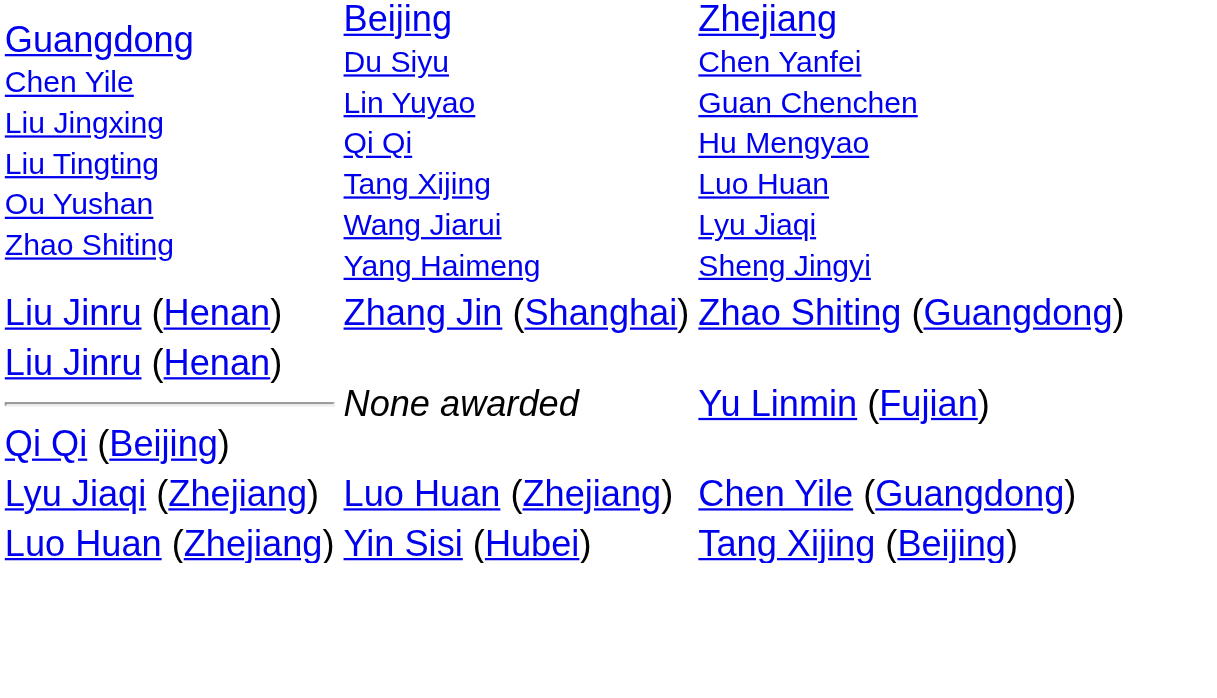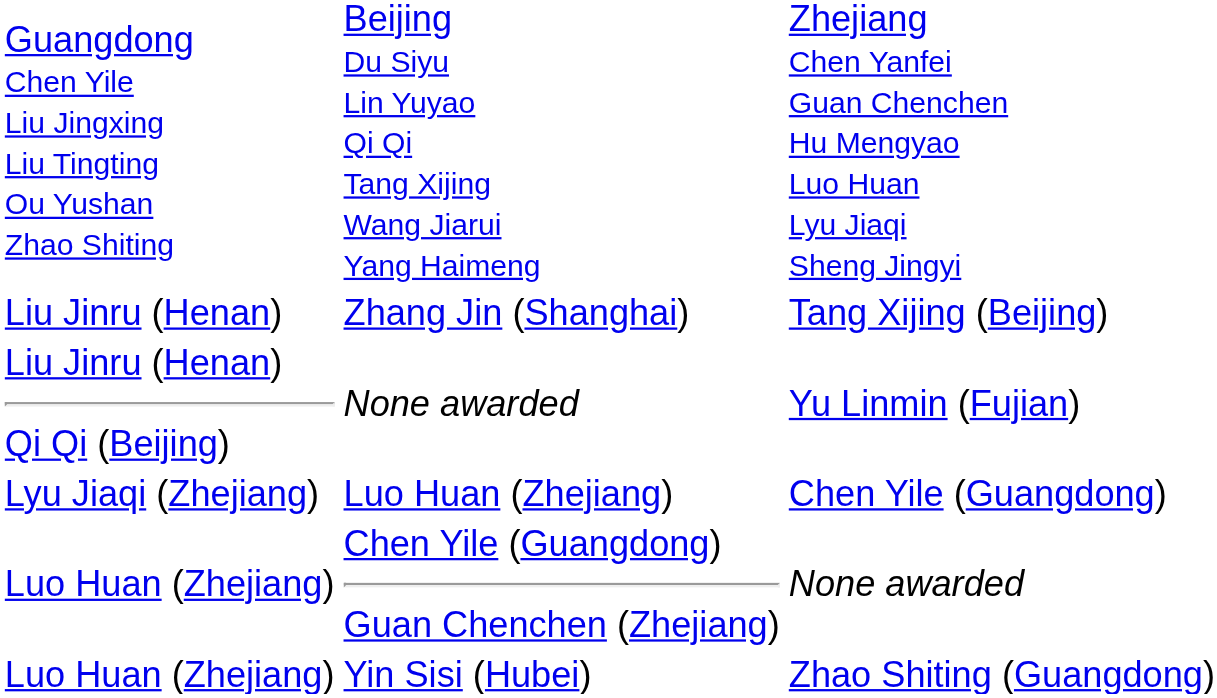 <table>
 <tr>
 <td></td>
 <td><a href='#'>Guangdong</a> <br><small> <a href='#'>Chen Yile</a> <br> <a href='#'>Liu Jingxing</a> <br> <a href='#'>Liu Tingting</a> <br> <a href='#'>Ou Yushan</a> <br> <a href='#'>Zhao Shiting</a></small></td>
 <td><a href='#'>Beijing</a> <br><small> <a href='#'>Du Siyu</a> <br> <a href='#'>Lin Yuyao</a> <br> <a href='#'>Qi Qi</a> <br> <a href='#'>Tang Xijing</a> <br> <a href='#'>Wang Jiarui</a> <br> <a href='#'>Yang Haimeng</a></small></td>
 <td><a href='#'>Zhejiang</a> <br><small> <a href='#'>Chen Yanfei</a> <br> <a href='#'>Guan Chenchen</a> <br> <a href='#'>Hu Mengyao</a> <br> <a href='#'>Luo Huan</a> <br> <a href='#'>Lyu Jiaqi</a> <br> <a href='#'>Sheng Jingyi</a></small></td>
 </tr>
 <tr>
 <td></td>
 <td><a href='#'>Liu Jinru</a> (<a href='#'>Henan</a>)</td>
 <td><a href='#'>Zhang Jin</a> (<a href='#'>Shanghai</a>)</td>
-<td><a href='#'>Zhao Shiting</a> (<a href='#'>Guangdong</a>)</td>
+<td><a href='#'>Tang Xijing</a> (<a href='#'>Beijing</a>)</td>
 </tr>
 <tr>
 <td></td>
 <td><a href='#'>Liu Jinru</a> (<a href='#'>Henan</a>)<hr><a href='#'>Qi Qi</a> (<a href='#'>Beijing</a>)</td>
 <td><em>None awarded</em></td>
 <td><a href='#'>Yu Linmin</a> (<a href='#'>Fujian</a>)</td>
 </tr>
 <tr>
 <td></td>
 <td><a href='#'>Lyu Jiaqi</a> (<a href='#'>Zhejiang</a>)</td>
 <td><a href='#'>Luo Huan</a> (<a href='#'>Zhejiang</a>)</td>
 <td><a href='#'>Chen Yile</a> (<a href='#'>Guangdong</a>)</td>
 </tr>
 <tr>
 <td></td>
 <td><a href='#'>Luo Huan</a> (<a href='#'>Zhejiang</a>)</td>
+<td><a href='#'>Chen Yile</a> (<a href='#'>Guangdong</a>)<hr><a href='#'>Guan Chenchen</a> (<a href='#'>Zhejiang</a>)</td>
+<td><em>None awarded</em></td>
+</tr>
+<tr>
+<td></td>
+<td><a href='#'>Luo Huan</a> (<a href='#'>Zhejiang</a>)</td>
 <td><a href='#'>Yin Sisi</a> (<a href='#'>Hubei</a>)</td>
-<td><a href='#'>Tang Xijing</a> (<a href='#'>Beijing</a>)</td>
+<td><a href='#'>Zhao Shiting</a> (<a href='#'>Guangdong</a>)</td>
 </tr>
 </table>
